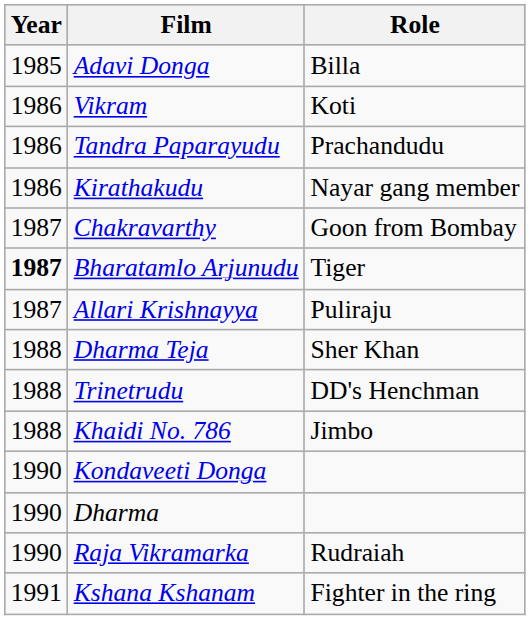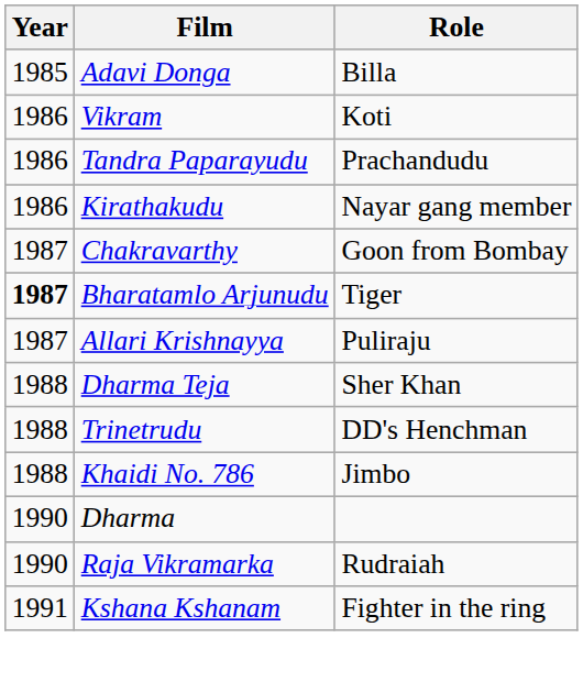 <table class="wikitable">
 <tr>
 <th>Year</th>
 <th>Film</th>
 <th>Role</th>
 </tr>
 <tr>
 <td>1985</td>
 <td><em><a href='#'>Adavi Donga</a></em></td>
 <td>Billa</td>
 </tr>
 <tr>
 <td>1986</td>
 <td><em><a href='#'>Vikram</a></em></td>
 <td>Koti</td>
 </tr>
 <tr>
 <td>1986</td>
 <td><em><a href='#'>Tandra Paparayudu</a></em></td>
 <td>Prachandudu</td>
 </tr>
 <tr>
 <td>1986</td>
 <td><em><a href='#'>Kirathakudu</a></em></td>
 <td>Nayar gang member</td>
 </tr>
 <tr>
 <td>1987</td>
 <td><em><a href='#'>Chakravarthy</a></em></td>
 <td>Goon from Bombay</td>
 </tr>
 <tr>
 <td><strong>1987</strong></td>
 <td><em><a href='#'>Bharatamlo Arjunudu</a></em></td>
 <td>Tiger</td>
 </tr>
 <tr>
 <td>1987</td>
 <td><em><a href='#'>Allari Krishnayya</a></em></td>
 <td>Puliraju</td>
 </tr>
 <tr>
 <td>1988</td>
 <td><em><a href='#'>Dharma Teja</a></em></td>
 <td>Sher Khan</td>
 </tr>
 <tr>
 <td>1988</td>
 <td><em><a href='#'>Trinetrudu</a></em></td>
 <td>DD's Henchman</td>
 </tr>
 <tr>
 <td>1988</td>
 <td><em><a href='#'>Khaidi No. 786</a></em></td>
 <td>Jimbo</td>
 </tr>
 <tr>
 <td>1990</td>
-<td><em><a href='#'>Kondaveeti Donga</a></em></td>
-<td></td>
-</tr>
-<tr>
-<td>1990</td>
 <td><em>Dharma</em></td>
 <td></td>
 </tr>
 <tr>
 <td>1990</td>
 <td><em><a href='#'>Raja Vikramarka</a></em></td>
 <td>Rudraiah</td>
 </tr>
 <tr>
 <td>1991</td>
 <td><em><a href='#'>Kshana Kshanam</a></em></td>
 <td>Fighter in the ring</td>
 </tr>
 </table>
